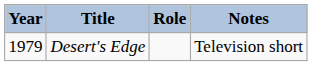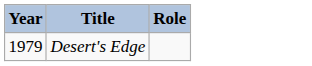 <table class="wikitable" style="font-size:95%;">
 <tr>
 <th style="background:#B0C4DE;">Year</th>
 <th style="background:#B0C4DE;">Title</th>
 <th style="background:#B0C4DE;">Role</th>
-<th style="background:#B0C4DE;">Notes</th>
 </tr>
 <tr>
 <td>1979</td>
 <td><em>Desert's Edge</em></td>
 <td></td>
-<td>Television short</td>
 </tr>
 </table>
